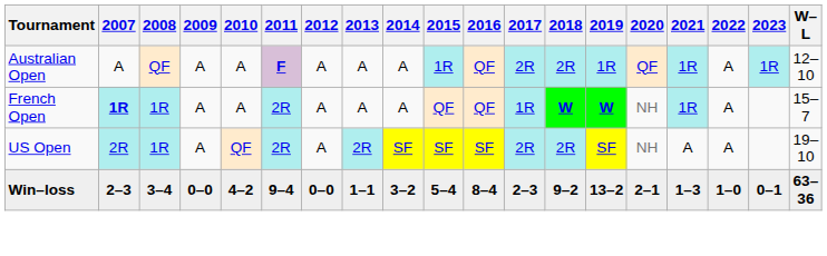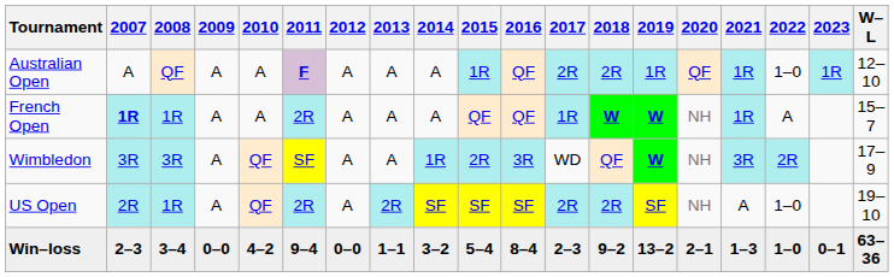 <table class=wikitable style=text-align:center>
 <tr>
 <th>Tournament</th>
 <th><a href='#'>2007</a></th>
 <th><a href='#'>2008</a></th>
 <th><a href='#'>2009</a></th>
 <th><a href='#'>2010</a></th>
 <th><a href='#'>2011</a></th>
 <th><a href='#'>2012</a></th>
 <th><a href='#'>2013</a></th>
 <th><a href='#'>2014</a></th>
 <th><a href='#'>2015</a></th>
 <th><a href='#'>2016</a></th>
 <th><a href='#'>2017</a></th>
 <th><a href='#'>2018</a></th>
 <th><a href='#'>2019</a></th>
 <th><a href='#'>2020</a></th>
 <th><a href='#'>2021</a></th>
 <th><a href='#'>2022</a></th>
 <th><a href='#'>2023</a></th>
 <th>W–L</th>
 </tr>
 <tr>
 <td align=left><a href='#'>Australian Open</a></td>
 <td>A</td>
 <td bgcolor=#ffebcd><a href='#'>QF</a></td>
 <td>A</td>
 <td>A</td>
 <td bgcolor=#d8bfd8><strong><a href='#'>F</a></strong></td>
 <td>A</td>
 <td>A</td>
 <td>A</td>
 <td bgcolor=#afeeee><a href='#'>1R</a></td>
 <td bgcolor=#ffebcd><a href='#'>QF</a></td>
 <td bgcolor=#afeeee><a href='#'>2R</a></td>
 <td bgcolor=#afeeee><a href='#'>2R</a></td>
 <td bgcolor=#afeeee><a href='#'>1R</a></td>
 <td bgcolor=#ffebcd><a href='#'>QF</a></td>
 <td bgcolor=#afeeee><a href='#'>1R</a></td>
-<td>A</td>
+<td>1–0</td>
 <td bgcolor=#afeeee><a href='#'>1R</a></td>
 <td>12–10</td>
 </tr>
 <tr>
 <td align=left><a href='#'>French Open</a></td>
 <td bgcolor=afeeee><strong><a href='#'>1R</a></strong></td>
 <td bgcolor=afeeee><a href='#'>1R</a></td>
 <td>A</td>
 <td>A</td>
 <td bgcolor=afeeee><a href='#'>2R</a></td>
 <td>A</td>
 <td>A</td>
 <td>A</td>
 <td bgcolor=ffebcd><a href='#'>QF</a></td>
 <td bgcolor=ffebcd><a href='#'>QF</a></td>
 <td bgcolor=afeeee><a href='#'>1R</a></td>
 <td bgcolor=lime><a href='#'><strong>W</strong></a></td>
 <td bgcolor=lime><a href='#'><strong>W</strong></a></td>
 <td style=color:#767676>NH</td>
 <td bgcolor=afeeee><a href='#'>1R</a></td>
 <td>A</td>
 <td></td>
 <td>15–7</td>
 </tr>
 <tr>
+<td align=left><a href='#'>Wimbledon</a></td>
+<td bgcolor=#afeeee><a href='#'>3R</a></td>
+<td bgcolor=#afeeee><a href='#'>3R</a></td>
+<td>A</td>
+<td bgcolor=#ffebcd><a href='#'>QF</a></td>
+<td bgcolor=yellow><a href='#'>SF</a></td>
+<td>A</td>
+<td>A</td>
+<td bgcolor=#afeeee><a href='#'>1R</a></td>
+<td bgcolor=#afeeee><a href='#'>2R</a></td>
+<td bgcolor=#afeeee><a href='#'>3R</a></td>
+<td>WD</td>
+<td bgcolor=#ffebcd><a href='#'>QF</a></td>
+<td bgcolor=lime><a href='#'><strong>W</strong></a></td>
+<td style=color:#767676>NH</td>
+<td bgcolor=#afeeee><a href='#'>3R</a></td>
+<td bgcolor=#afeeee><a href='#'>2R</a></td>
+<td></td>
+<td>17–9</td>
+</tr>
+<tr>
 <td align=left><a href='#'>US Open</a></td>
 <td bgcolor=#afeeee><a href='#'>2R</a></td>
 <td bgcolor=#afeeee><a href='#'>1R</a></td>
 <td>A</td>
 <td bgcolor=#ffebcd><a href='#'>QF</a></td>
 <td bgcolor=#afeeee><a href='#'>2R</a></td>
 <td>A</td>
 <td bgcolor=#afeeee><a href='#'>2R</a></td>
 <td bgcolor=yellow><a href='#'>SF</a></td>
 <td bgcolor=yellow><a href='#'>SF</a></td>
 <td bgcolor=yellow><a href='#'>SF</a></td>
 <td bgcolor=#afeeee><a href='#'>2R</a></td>
 <td bgcolor=#afeeee><a href='#'>2R</a></td>
 <td bgcolor=yellow><a href='#'>SF</a></td>
 <td style=color:#767676>NH</td>
 <td>A</td>
-<td>A</td>
+<td>1–0</td>
 <td></td>
 <td>19–10</td>
 </tr>
 <tr style=background:#efefef;font-weight:bold>
 <td style=text-align:left>Win–loss</td>
 <td>2–3</td>
 <td>3–4</td>
 <td>0–0</td>
 <td>4–2</td>
 <td>9–4</td>
 <td>0–0</td>
 <td>1–1</td>
 <td>3–2</td>
 <td>5–4</td>
 <td>8–4</td>
 <td>2–3</td>
 <td>9–2</td>
 <td>13–2</td>
 <td>2–1</td>
 <td>1–3</td>
 <td>1–0</td>
 <td>0–1</td>
 <td>63–36</td>
 </tr>
 </table>
